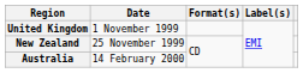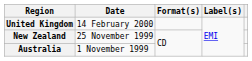 <table class="wikitable plainrowheaders">
 <tr>
 <th scope="col">Region</th>
 <th scope="col">Date</th>
 <th scope="col">Format(s)</th>
 <th scope="col">Label(s)</th>
 <th scope="col"></th>
 </tr>
 <tr>
 <th scope="row">United Kingdom</th>
-<td>1 November 1999</td>
+<td>14 February 2000</td>
 <td></td>
 <td rowspan="3"><a href='#'>EMI</a></td>
 <td></td>
 </tr>
 <tr>
 <th scope="row">New Zealand</th>
 <td>25 November 1999</td>
 <td rowspan="2">CD</td>
 <td></td>
 </tr>
 <tr>
 <th scope="row">Australia</th>
-<td>14 February 2000</td>
+<td>1 November 1999</td>
 <td></td>
 </tr>
 </table>
